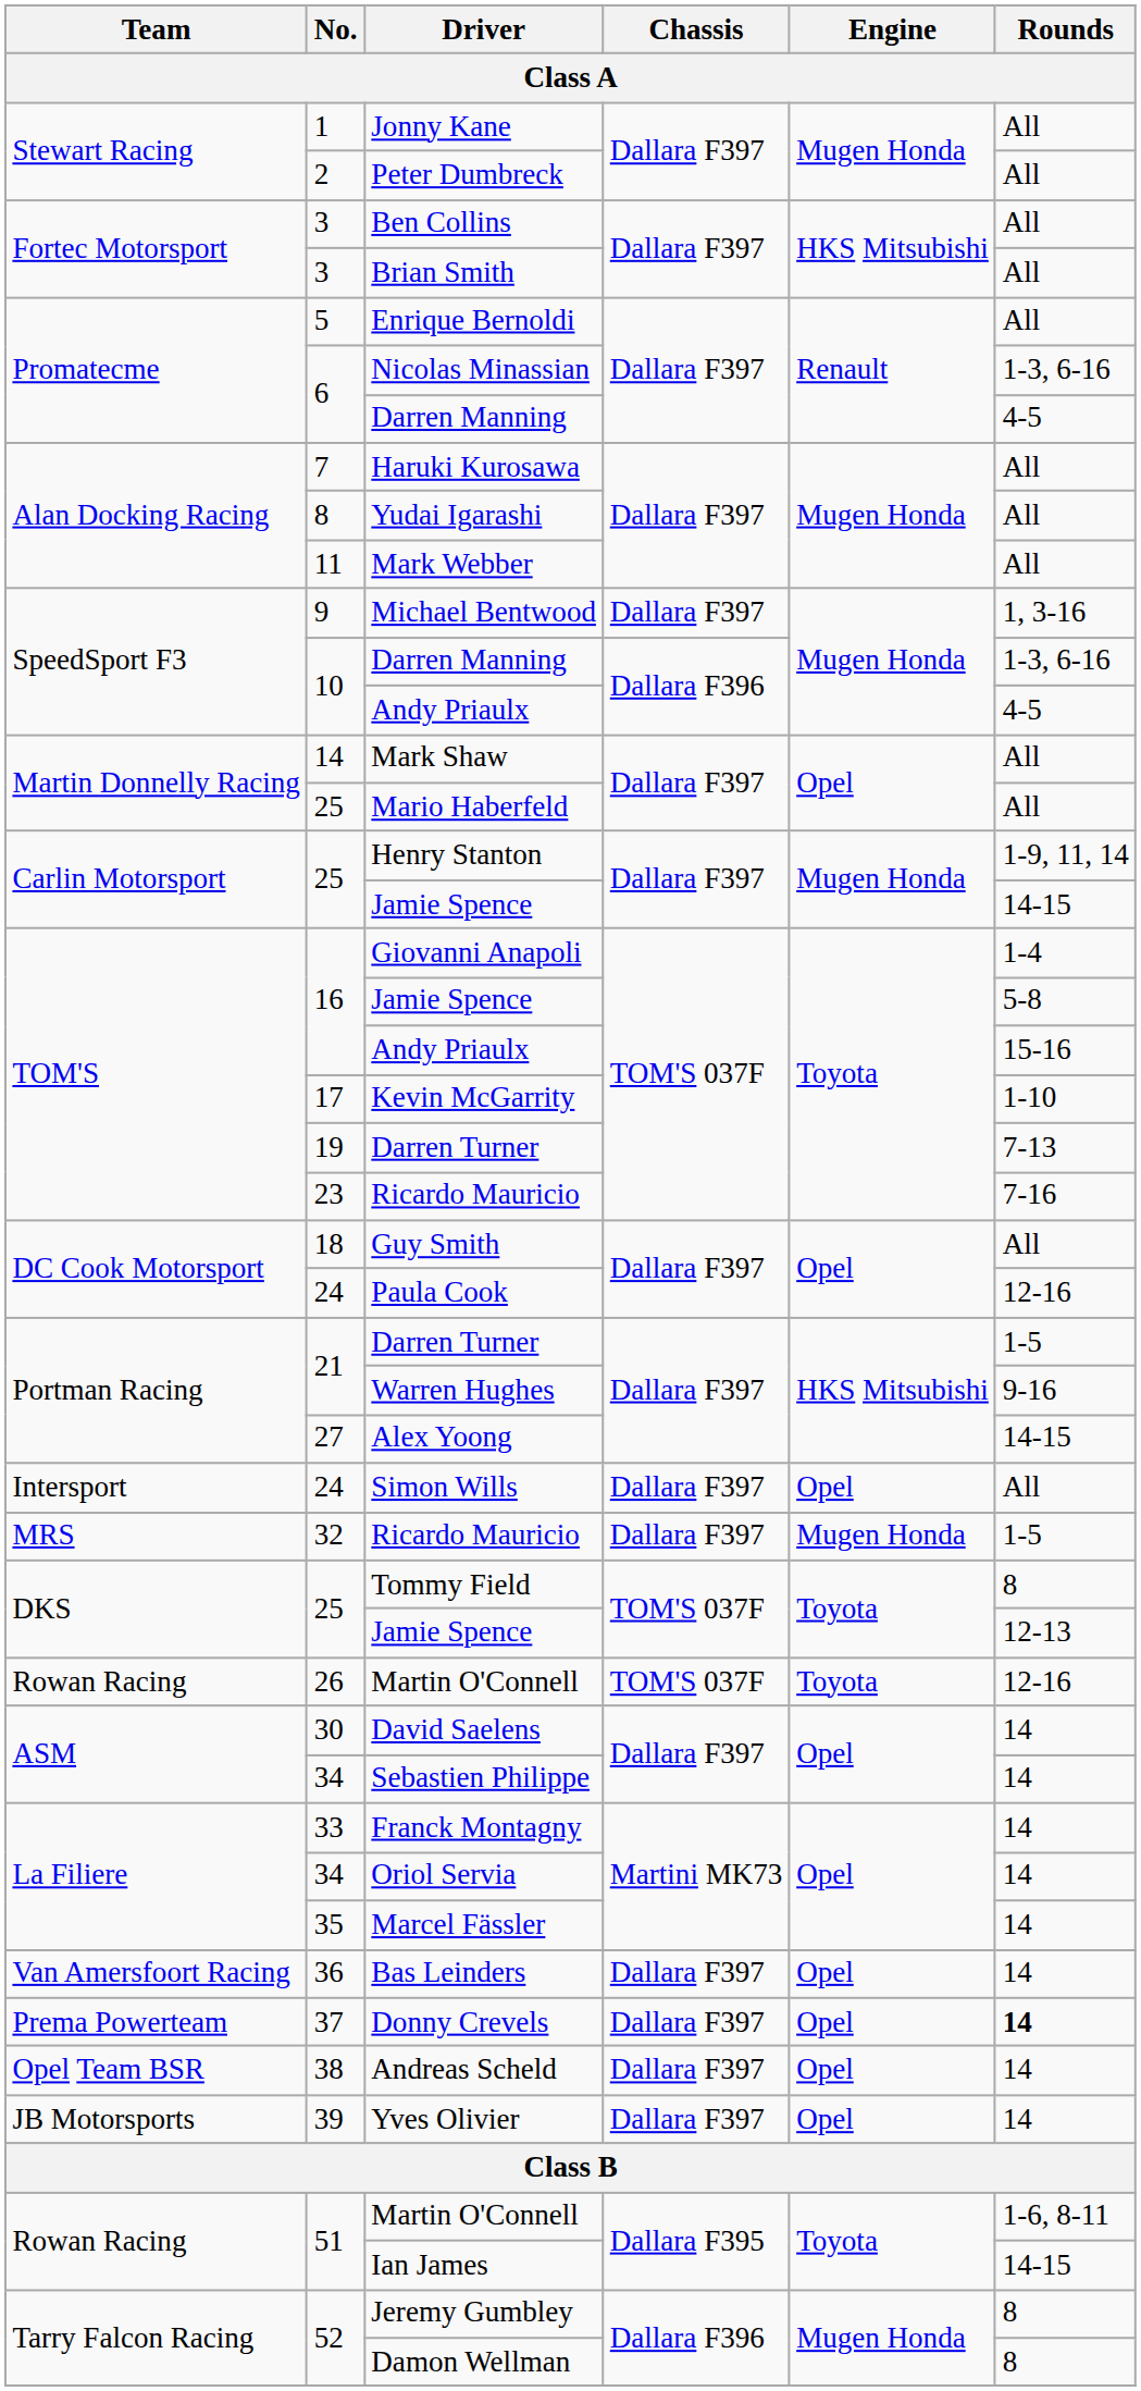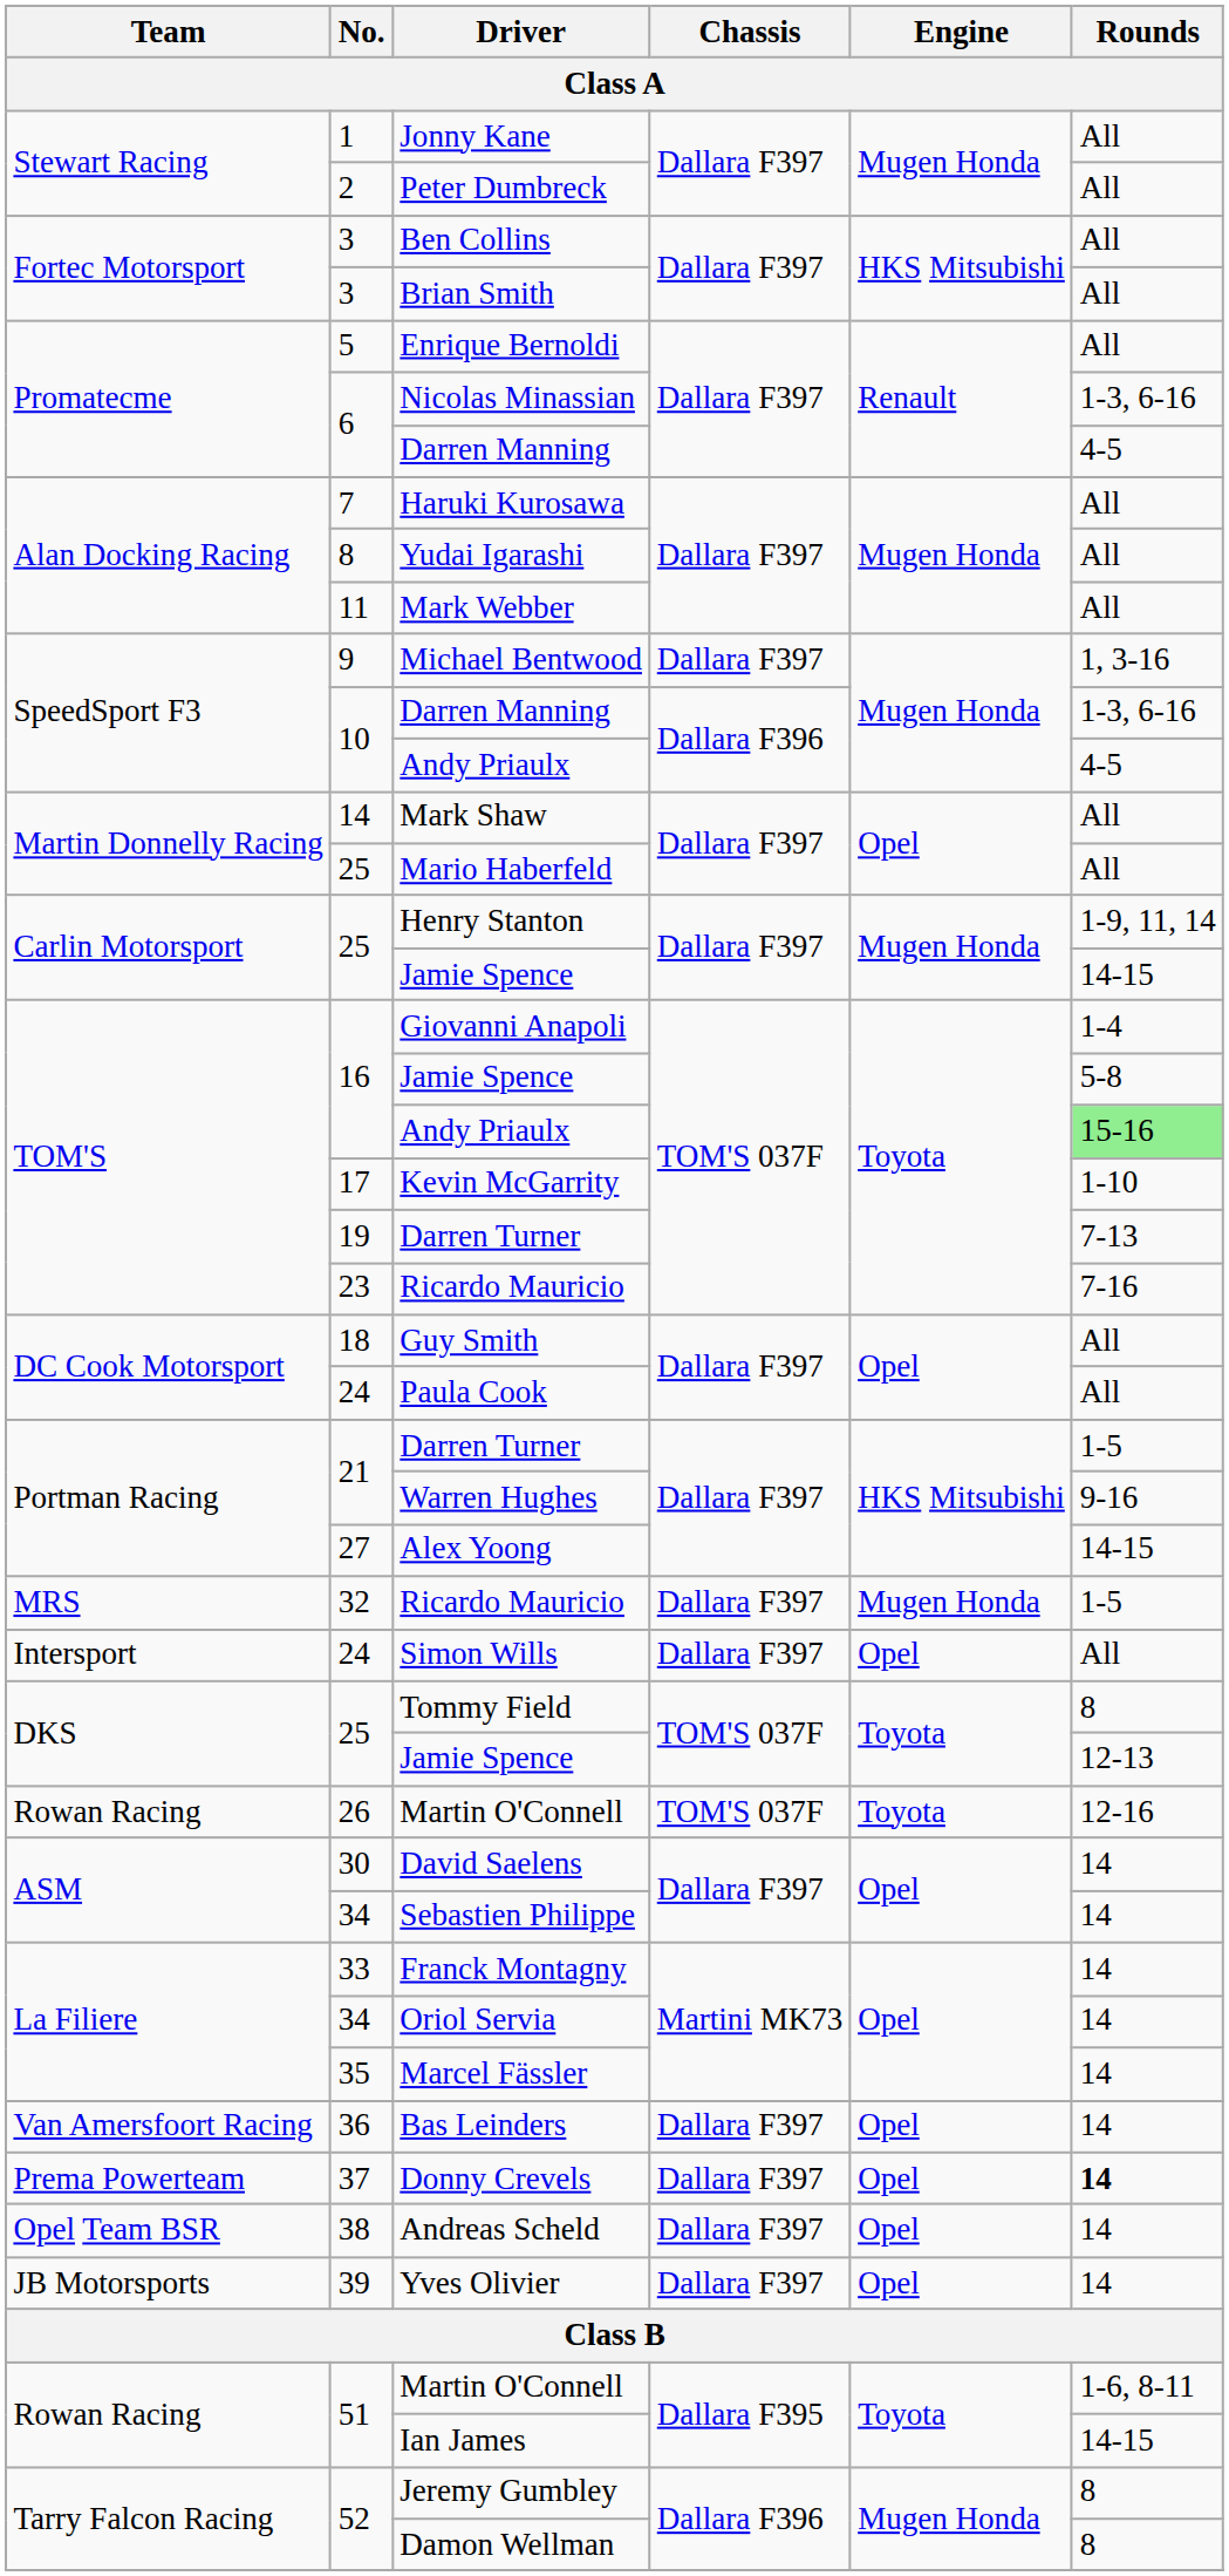 <table class="wikitable" style="font-size: 85%;">
 <tr>
 <th>Team</th>
 <th>No.</th>
 <th>Driver</th>
 <th>Chassis</th>
 <th>Engine</th>
 <th>Rounds</th>
 </tr>
 <tr>
 <th colspan=6>Class A</th>
 </tr>
 <tr>
 <td rowspan=2> <a href='#'>Stewart Racing</a></td>
 <td>1</td>
 <td> <a href='#'>Jonny Kane</a></td>
 <td rowspan=2 nowrap><a href='#'>Dallara</a> F397</td>
 <td rowspan=2><a href='#'>Mugen Honda</a></td>
 <td>All</td>
 </tr>
 <tr>
 <td>2</td>
 <td> <a href='#'>Peter Dumbreck</a></td>
 <td>All</td>
 </tr>
 <tr>
 <td rowspan=2> <a href='#'>Fortec Motorsport</a></td>
 <td>3</td>
 <td> <a href='#'>Ben Collins</a></td>
 <td rowspan=2><a href='#'>Dallara</a> F397</td>
 <td rowspan=2 nowrap><a href='#'>HKS</a> <a href='#'>Mitsubishi</a></td>
 <td>All</td>
 </tr>
 <tr>
 <td>3</td>
 <td> <a href='#'>Brian Smith</a></td>
 <td>All</td>
 </tr>
 <tr>
 <td rowspan=3> <a href='#'>Promatecme</a></td>
 <td>5</td>
 <td> <a href='#'>Enrique Bernoldi</a></td>
 <td rowspan=3><a href='#'>Dallara</a> F397</td>
 <td rowspan=3><a href='#'>Renault</a></td>
 <td>All</td>
 </tr>
 <tr>
 <td rowspan=2>6</td>
 <td> <a href='#'>Nicolas Minassian</a></td>
 <td>1-3, 6-16</td>
 </tr>
 <tr>
 <td> <a href='#'>Darren Manning</a></td>
 <td>4-5</td>
 </tr>
 <tr>
 <td rowspan=3> <a href='#'>Alan Docking Racing</a></td>
 <td>7</td>
 <td> <a href='#'>Haruki Kurosawa</a></td>
 <td rowspan=3><a href='#'>Dallara</a> F397</td>
 <td rowspan=3><a href='#'>Mugen Honda</a></td>
 <td>All</td>
 </tr>
 <tr>
 <td>8</td>
 <td> <a href='#'>Yudai Igarashi</a></td>
 <td>All</td>
 </tr>
 <tr>
 <td>11</td>
 <td> <a href='#'>Mark Webber</a></td>
 <td>All</td>
 </tr>
 <tr>
 <td rowspan=3> SpeedSport F3</td>
 <td>9</td>
 <td nowrap> <a href='#'>Michael Bentwood</a></td>
 <td><a href='#'>Dallara</a> F397</td>
 <td rowspan=3><a href='#'>Mugen Honda</a></td>
 <td>1, 3-16</td>
 </tr>
 <tr>
 <td rowspan=2>10</td>
 <td> <a href='#'>Darren Manning</a></td>
 <td rowspan=2><a href='#'>Dallara</a> F396</td>
 <td nowrap>1-3, 6-16</td>
 </tr>
 <tr>
 <td> <a href='#'>Andy Priaulx</a></td>
 <td>4-5</td>
 </tr>
 <tr>
 <td rowspan=2 nowrap> <a href='#'>Martin Donnelly Racing</a></td>
 <td>14</td>
 <td> Mark Shaw</td>
 <td rowspan=2><a href='#'>Dallara</a> F397</td>
 <td rowspan=2><a href='#'>Opel</a></td>
 <td>All</td>
 </tr>
 <tr>
 <td>25</td>
 <td> <a href='#'>Mario Haberfeld</a></td>
 <td>All</td>
 </tr>
 <tr>
 <td rowspan=2> <a href='#'>Carlin Motorsport</a></td>
 <td rowspan=2>25</td>
 <td> Henry Stanton</td>
 <td rowspan=2><a href='#'>Dallara</a> F397</td>
 <td rowspan=2><a href='#'>Mugen Honda</a></td>
 <td>1-9, 11, 14</td>
 </tr>
 <tr>
 <td> <a href='#'>Jamie Spence</a></td>
 <td>14-15</td>
 </tr>
 <tr>
 <td rowspan=6> <a href='#'>TOM'S</a></td>
 <td rowspan=3>16</td>
 <td> <a href='#'>Giovanni Anapoli</a></td>
 <td rowspan=6><a href='#'>TOM'S</a> 037F</td>
 <td rowspan=6><a href='#'>Toyota</a></td>
 <td>1-4</td>
 </tr>
 <tr>
 <td> <a href='#'>Jamie Spence</a></td>
 <td>5-8</td>
 </tr>
 <tr>
 <td> <a href='#'>Andy Priaulx</a></td>
-<td>15-16</td>
+<td style="background: lightgreen;">15-16</td>
 </tr>
 <tr>
 <td>17</td>
 <td> <a href='#'>Kevin McGarrity</a></td>
 <td>1-10</td>
 </tr>
 <tr>
 <td>19</td>
 <td> <a href='#'>Darren Turner</a></td>
 <td>7-13</td>
 </tr>
 <tr>
 <td>23</td>
 <td> <a href='#'>Ricardo Mauricio</a></td>
 <td>7-16</td>
 </tr>
 <tr>
 <td rowspan=2> <a href='#'>DC Cook Motorsport</a></td>
 <td>18</td>
 <td> <a href='#'>Guy Smith</a></td>
 <td rowspan=2><a href='#'>Dallara</a> F397</td>
 <td rowspan=2><a href='#'>Opel</a></td>
 <td>All</td>
 </tr>
 <tr>
 <td>24</td>
 <td> <a href='#'>Paula Cook</a></td>
-<td>12-16</td>
+<td>All</td>
 </tr>
 <tr>
 <td rowspan=3> Portman Racing</td>
 <td rowspan=2>21</td>
 <td> <a href='#'>Darren Turner</a></td>
 <td rowspan=3><a href='#'>Dallara</a> F397</td>
 <td rowspan=3><a href='#'>HKS</a> <a href='#'>Mitsubishi</a></td>
 <td>1-5</td>
 </tr>
 <tr>
 <td> <a href='#'>Warren Hughes</a></td>
 <td>9-16</td>
 </tr>
 <tr>
 <td>27</td>
 <td> <a href='#'>Alex Yoong</a></td>
 <td>14-15</td>
 </tr>
 <tr>
+<td> <a href='#'>MRS</a></td>
+<td>32</td>
+<td> <a href='#'>Ricardo Mauricio</a></td>
+<td><a href='#'>Dallara</a> F397</td>
+<td><a href='#'>Mugen Honda</a></td>
+<td>1-5</td>
+</tr>
+<tr>
 <td> Intersport</td>
 <td>24</td>
 <td> <a href='#'>Simon Wills</a></td>
 <td><a href='#'>Dallara</a> F397</td>
 <td><a href='#'>Opel</a></td>
 <td>All</td>
-</tr>
-<tr>
-<td> <a href='#'>MRS</a></td>
-<td>32</td>
-<td> <a href='#'>Ricardo Mauricio</a></td>
-<td><a href='#'>Dallara</a> F397</td>
-<td><a href='#'>Mugen Honda</a></td>
-<td>1-5</td>
 </tr>
 <tr>
 <td rowspan=2> DKS</td>
 <td rowspan=2>25</td>
 <td> Tommy Field</td>
 <td rowspan=2><a href='#'>TOM'S</a> 037F</td>
 <td rowspan=2><a href='#'>Toyota</a></td>
 <td>8</td>
 </tr>
 <tr>
 <td> <a href='#'>Jamie Spence</a></td>
 <td>12-13</td>
 </tr>
 <tr>
 <td> Rowan Racing</td>
 <td>26</td>
 <td> Martin O'Connell</td>
 <td><a href='#'>TOM'S</a> 037F</td>
 <td><a href='#'>Toyota</a></td>
 <td>12-16</td>
 </tr>
 <tr>
 <td rowspan=2> <a href='#'>ASM</a></td>
 <td>30</td>
 <td> <a href='#'>David Saelens</a></td>
 <td rowspan=2><a href='#'>Dallara</a> F397</td>
 <td rowspan=2><a href='#'>Opel</a></td>
 <td>14</td>
 </tr>
 <tr>
 <td>34</td>
 <td> <a href='#'>Sebastien Philippe</a></td>
 <td>14</td>
 </tr>
 <tr>
 <td rowspan=3> <a href='#'>La Filiere</a></td>
 <td>33</td>
 <td> <a href='#'>Franck Montagny</a></td>
 <td rowspan=3><a href='#'>Martini</a> MK73</td>
 <td rowspan=3><a href='#'>Opel</a></td>
 <td>14</td>
 </tr>
 <tr>
 <td>34</td>
 <td> <a href='#'>Oriol Servia</a></td>
 <td>14</td>
 </tr>
 <tr>
 <td>35</td>
 <td> <a href='#'>Marcel Fässler</a></td>
 <td>14</td>
 </tr>
 <tr>
 <td> <a href='#'>Van Amersfoort Racing</a></td>
 <td>36</td>
 <td> <a href='#'>Bas Leinders</a></td>
 <td><a href='#'>Dallara</a> F397</td>
 <td><a href='#'>Opel</a></td>
 <td>14</td>
 </tr>
 <tr>
 <td> <a href='#'>Prema Powerteam</a></td>
 <td>37</td>
 <td> <a href='#'>Donny Crevels</a></td>
 <td><a href='#'>Dallara</a> F397</td>
 <td><a href='#'>Opel</a></td>
 <td><strong>14</strong></td>
 </tr>
 <tr>
 <td> <a href='#'>Opel</a> <a href='#'>Team BSR</a></td>
 <td>38</td>
 <td> Andreas Scheld</td>
 <td><a href='#'>Dallara</a> F397</td>
 <td><a href='#'>Opel</a></td>
 <td>14</td>
 </tr>
 <tr>
 <td> JB Motorsports</td>
 <td>39</td>
 <td> Yves Olivier</td>
 <td><a href='#'>Dallara</a> F397</td>
 <td><a href='#'>Opel</a></td>
 <td>14</td>
 </tr>
 <tr>
 <th colspan=6>Class B</th>
 </tr>
 <tr>
 <td rowspan=2> Rowan Racing</td>
 <td rowspan=2>51</td>
 <td> Martin O'Connell</td>
 <td rowspan=2><a href='#'>Dallara</a> F395</td>
 <td rowspan=2><a href='#'>Toyota</a></td>
 <td>1-6, 8-11</td>
 </tr>
 <tr>
 <td> Ian James</td>
 <td>14-15</td>
 </tr>
 <tr>
 <td rowspan=2> Tarry Falcon Racing</td>
 <td rowspan=2>52</td>
 <td> Jeremy Gumbley</td>
 <td rowspan=2><a href='#'>Dallara</a> F396</td>
 <td rowspan=2><a href='#'>Mugen Honda</a></td>
 <td>8</td>
 </tr>
 <tr>
 <td> Damon Wellman</td>
 <td>8</td>
 </tr>
 <tr>
 </tr>
 </table>
